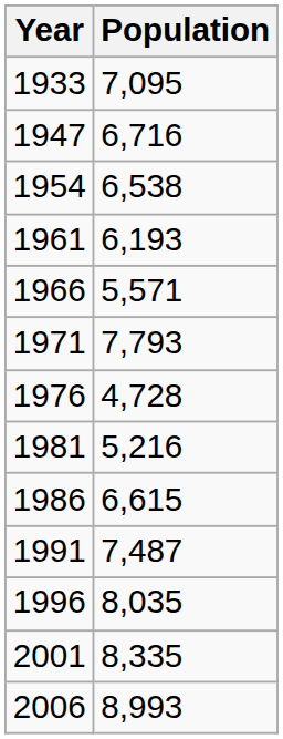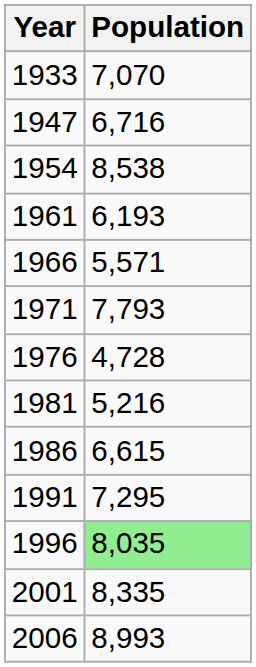 <table class="wikitable">
 <tr>
 <th>Year</th>
 <th>Population</th>
 </tr>
 <tr>
 <td>1933</td>
-<td>7,095</td>
+<td>7,070</td>
 </tr>
 <tr>
 <td>1947</td>
 <td>6,716</td>
 </tr>
 <tr>
 <td>1954</td>
-<td>6,538</td>
+<td>8,538</td>
 </tr>
 <tr>
 <td>1961</td>
 <td>6,193</td>
 </tr>
 <tr>
 <td>1966</td>
 <td>5,571</td>
 </tr>
 <tr>
 <td>1971</td>
 <td>7,793</td>
 </tr>
 <tr>
 <td>1976</td>
 <td>4,728</td>
 </tr>
 <tr>
 <td>1981</td>
 <td>5,216</td>
 </tr>
 <tr>
 <td>1986</td>
 <td>6,615</td>
 </tr>
 <tr>
 <td>1991</td>
-<td>7,487</td>
+<td>7,295</td>
 </tr>
 <tr>
 <td>1996</td>
-<td>8,035</td>
+<td style="background: lightgreen;">8,035</td>
 </tr>
 <tr>
 <td>2001</td>
 <td>8,335</td>
 </tr>
 <tr>
 <td>2006</td>
 <td>8,993</td>
 </tr>
 </table>
